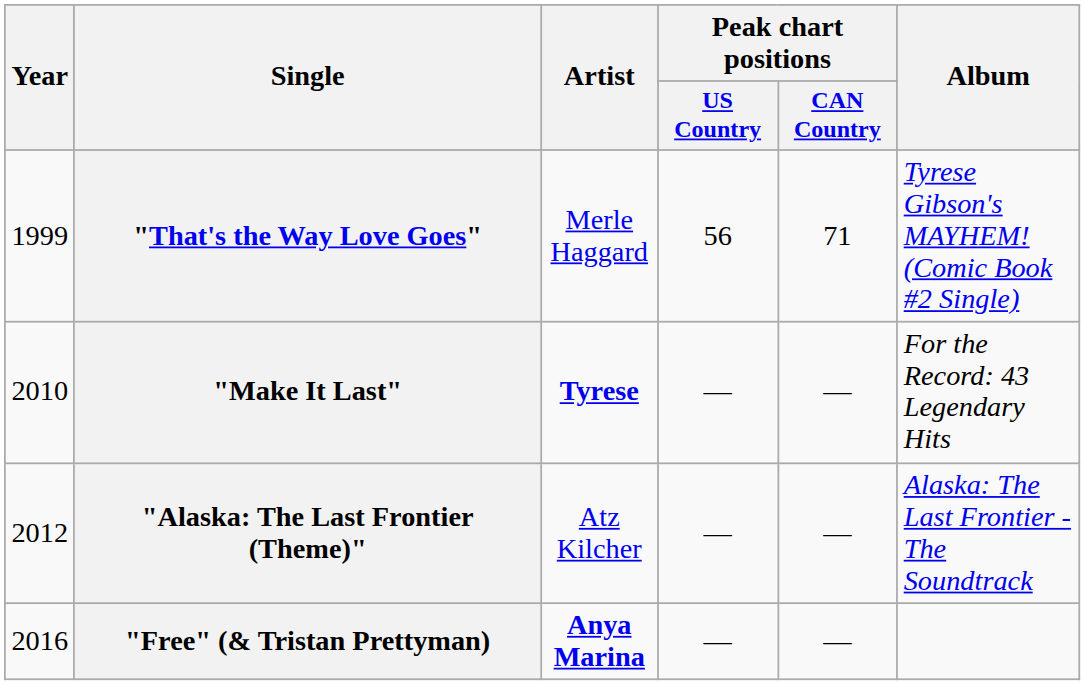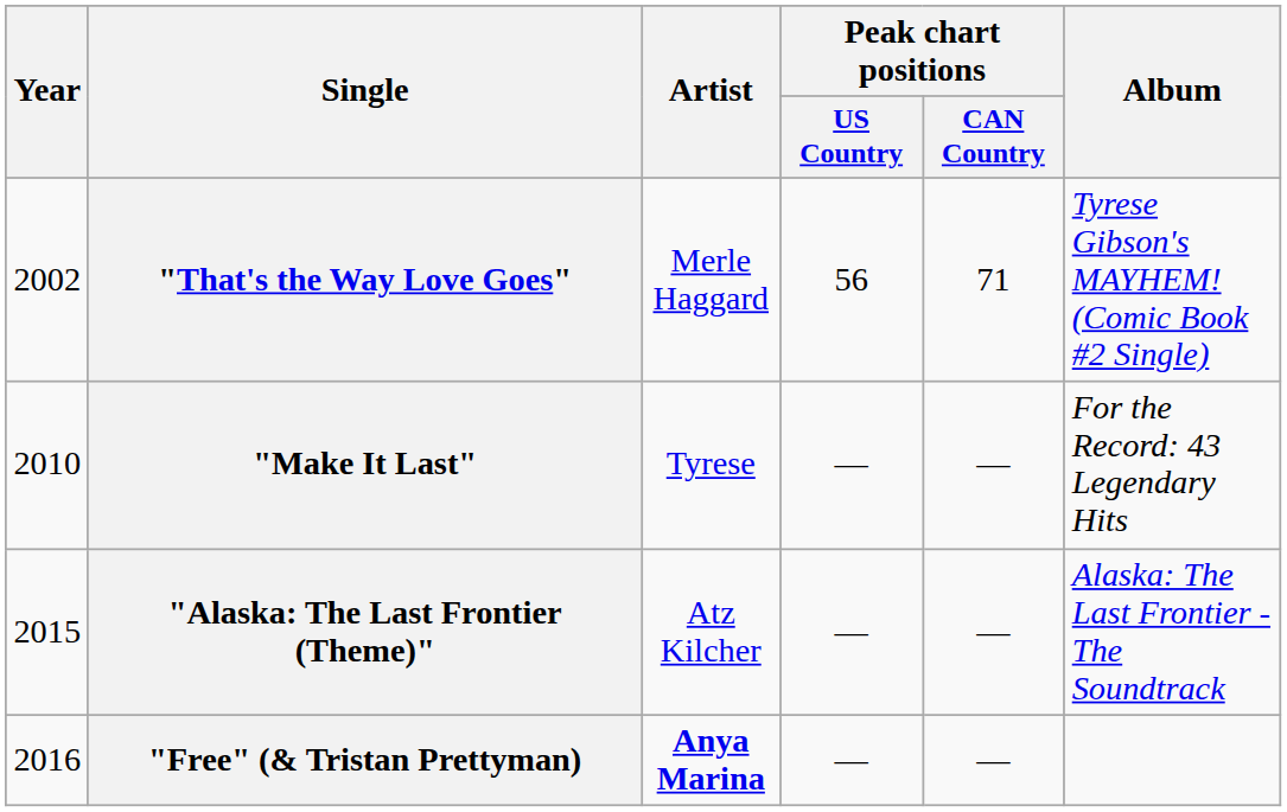 <table class="wikitable plainrowheaders" style="text-align:center;">
 <tr>
 <th scope="col" rowspan="2">Year</th>
 <th scope="col" rowspan="2" style="width:16em;">Single</th>
 <th scope="col" rowspan="2">Artist</th>
 <th scope="col" colspan="2">Peak chart<br>positions</th>
 <th scope="col" rowspan="2">Album</th>
 </tr>
 <tr>
 <th scope="col" style="width:4.5em;font-size:85%;"><a href='#'>US Country</a><br></th>
 <th scope="col" style="width:4.5em;font-size:85%;"><a href='#'>CAN Country</a><br></th>
 </tr>
 <tr>
-<td>1999</td>
+<td>2002</td>
 <th scope="row">"<a href='#'>That's the Way Love Goes</a>"</th>
 <td><a href='#'>Merle Haggard</a></td>
 <td>56</td>
 <td>71</td>
 <td style="text-align:left;"><em><a href='#'>Tyrese Gibson's MAYHEM! (Comic Book #2 Single)</a></em></td>
 </tr>
 <tr>
 <td>2010</td>
 <th scope="row">"Make It Last"</th>
-<td><strong><a href='#'>Tyrese</a></strong></td>
+<td><a href='#'>Tyrese</a></td>
 <td>—</td>
 <td>—</td>
 <td style="text-align:left;"><em>For the Record: 43 Legendary Hits</em></td>
 </tr>
 <tr>
-<td>2012</td>
+<td>2015</td>
 <th scope="row">"Alaska: The Last Frontier (Theme)"</th>
 <td><a href='#'>Atz Kilcher</a></td>
 <td>—</td>
 <td>—</td>
 <td style="text-align:left;"><em><a href='#'>Alaska: The Last Frontier - The Soundtrack</a></em></td>
 </tr>
 <tr>
 <td>2016</td>
 <th scope="row">"Free" (& Tristan Prettyman)</th>
 <td><strong><a href='#'>Anya Marina</a></strong></td>
 <td>—</td>
 <td>—</td>
 <td></td>
 </tr>
 </table>
